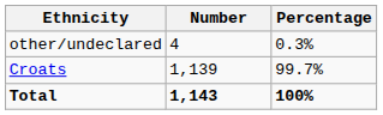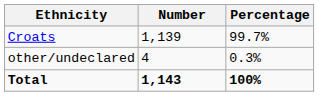 <table class="wikitable">
 <tr>
 <th width="100px">Ethnicity</th>
 <th width="80px">Number</th>
 <th width="80px">Percentage</th>
 </tr>
 <tr>
+<td><a href='#'>Croats</a></td>
+<td>1,139</td>
+<td>99.7%</td>
+</tr>
+<tr>
 <td>other/undeclared</td>
 <td>4</td>
 <td>0.3%</td>
-</tr>
-<tr>
-<td><a href='#'>Croats</a></td>
-<td>1,139</td>
-<td>99.7%</td>
 </tr>
 <tr>
 <td><strong>Total</strong></td>
 <td><strong>1,143</strong></td>
 <td><strong>100%</strong></td>
 </tr>
 </table>
